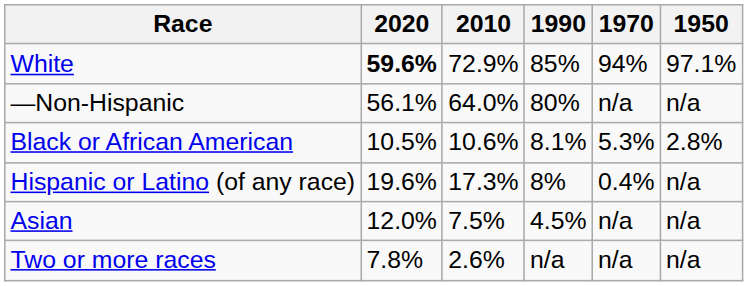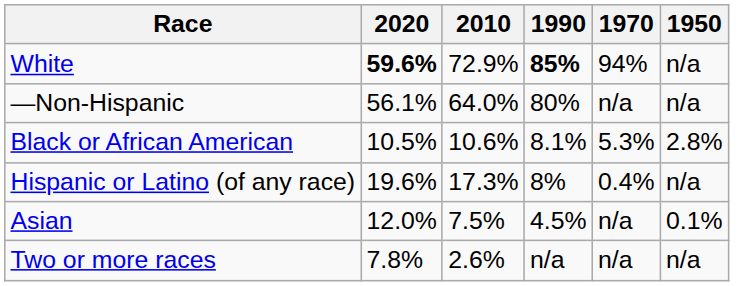 <table class="wikitable sortable">
 <tr>
 <th>Race</th>
 <th>2020</th>
 <th>2010</th>
 <th>1990</th>
 <th>1970</th>
 <th>1950</th>
 </tr>
 <tr>
 <td><a href='#'>White</a></td>
 <td><strong>59.6%</strong></td>
 <td>72.9%</td>
-<td>85%</td>
+<td><strong>85%</strong></td>
 <td>94%</td>
-<td>97.1%</td>
+<td>n/a</td>
 </tr>
 <tr>
 <td>—Non-Hispanic</td>
 <td>56.1%</td>
 <td>64.0%</td>
 <td>80%</td>
 <td>n/a</td>
 <td>n/a</td>
 </tr>
 <tr>
 <td><a href='#'>Black or African American</a></td>
 <td>10.5%</td>
 <td>10.6%</td>
 <td>8.1%</td>
 <td>5.3%</td>
 <td>2.8%</td>
 </tr>
 <tr>
 <td><a href='#'>Hispanic or Latino</a> (of any race)</td>
 <td>19.6%</td>
 <td>17.3%</td>
 <td>8%</td>
 <td>0.4%</td>
 <td>n/a</td>
 </tr>
 <tr>
 <td><a href='#'>Asian</a></td>
 <td>12.0%</td>
 <td>7.5%</td>
 <td>4.5%</td>
 <td>n/a</td>
-<td>n/a</td>
+<td>0.1%</td>
 </tr>
 <tr>
 <td><a href='#'>Two or more races</a></td>
 <td>7.8%</td>
 <td>2.6%</td>
 <td>n/a</td>
 <td>n/a</td>
 <td>n/a</td>
 </tr>
 </table>
